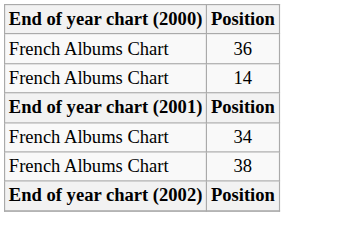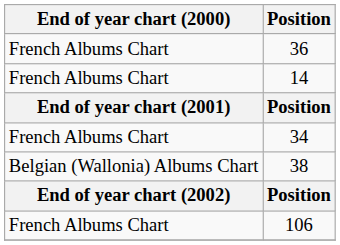 <table class="wikitable sortable">
 <tr>
 <th align="left">End of year chart (2000)</th>
 <th align="center">Position</th>
 </tr>
 <tr>
 <td align="left">French Albums Chart</td>
 <td align="center">36</td>
 </tr>
 <tr>
 <td align="left">French Albums Chart</td>
 <td align="center">14</td>
 </tr>
 <tr>
 <th align="left">End of year chart (2001)</th>
 <th align="center">Position</th>
 </tr>
 <tr>
 <td align="left">French Albums Chart</td>
 <td align="center">34</td>
 </tr>
 <tr>
-<td align="left">French Albums Chart</td>
+<td align="left">Belgian (Wallonia) Albums Chart</td>
 <td align="center">38</td>
 </tr>
 <tr>
 <th align="left">End of year chart (2002)</th>
 <th align="center">Position</th>
 </tr>
 <tr>
+<td align="left">French Albums Chart</td>
+<td align="center">106</td>
+</tr>
+<tr>
 </tr>
 </table>
